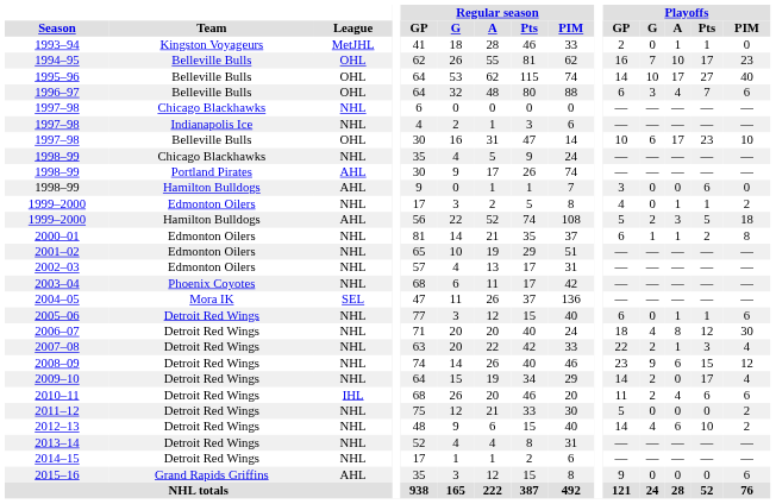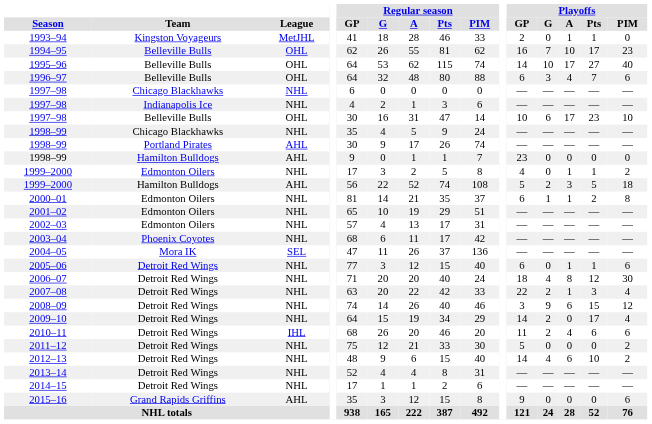 <table border="0" cellpadding="1" cellspacing="0" style="text-align:center; width:60em">
 <tr bgcolor="#e0e0e0">
 <th colspan="3" bgcolor="#ffffff"> </th>
 <th rowspan="100" bgcolor="#ffffff"> </th>
 <th colspan="5"><a href='#'>Regular season</a></th>
 <th rowspan="100" bgcolor="#ffffff"> </th>
 <th colspan="5"><a href='#'>Playoffs</a></th>
 </tr>
 <tr bgcolor="#e0e0e0">
 <th><a href='#'>Season</a></th>
 <th>Team</th>
 <th>League</th>
 <th>GP</th>
 <th><a href='#'>G</a></th>
 <th><a href='#'>A</a></th>
 <th><a href='#'>Pts</a></th>
 <th><a href='#'>PIM</a></th>
 <th>GP</th>
 <th>G</th>
 <th>A</th>
 <th>Pts</th>
 <th>PIM</th>
 </tr>
 <tr>
 <td><a href='#'>1993–94</a></td>
 <td><a href='#'>Kingston Voyageurs</a></td>
 <td><a href='#'>MetJHL</a></td>
 <td>41</td>
 <td>18</td>
 <td>28</td>
 <td>46</td>
 <td>33</td>
 <td>2</td>
 <td>0</td>
 <td>1</td>
 <td>1</td>
 <td>0</td>
 </tr>
 <tr bgcolor="#f0f0f0">
 <td><a href='#'>1994–95</a></td>
 <td><a href='#'>Belleville Bulls</a></td>
 <td><a href='#'>OHL</a></td>
 <td>62</td>
 <td>26</td>
 <td>55</td>
 <td>81</td>
 <td>62</td>
 <td>16</td>
 <td>7</td>
 <td>10</td>
 <td>17</td>
 <td>23</td>
 </tr>
 <tr>
 <td><a href='#'>1995–96</a></td>
 <td>Belleville Bulls</td>
 <td>OHL</td>
 <td>64</td>
 <td>53</td>
 <td>62</td>
 <td>115</td>
 <td>74</td>
 <td>14</td>
 <td>10</td>
 <td>17</td>
 <td>27</td>
 <td>40</td>
 </tr>
 <tr bgcolor="#f0f0f0">
 <td><a href='#'>1996–97</a></td>
 <td>Belleville Bulls</td>
 <td>OHL</td>
 <td>64</td>
 <td>32</td>
 <td>48</td>
 <td>80</td>
 <td>88</td>
 <td>6</td>
 <td>3</td>
 <td>4</td>
 <td>7</td>
 <td>6</td>
 </tr>
 <tr>
 <td><a href='#'>1997–98</a></td>
 <td><a href='#'>Chicago Blackhawks</a></td>
 <td><a href='#'>NHL</a></td>
 <td>6</td>
 <td>0</td>
 <td>0</td>
 <td>0</td>
 <td>0</td>
 <td>—</td>
 <td>—</td>
 <td>—</td>
 <td>—</td>
 <td>—</td>
 </tr>
 <tr bgcolor="#f0f0f0">
 <td><a href='#'>1997–98</a></td>
 <td><a href='#'>Indianapolis Ice</a></td>
 <td>NHL</td>
 <td>4</td>
 <td>2</td>
 <td>1</td>
 <td>3</td>
 <td>6</td>
 <td>—</td>
 <td>—</td>
 <td>—</td>
 <td>—</td>
 <td>—</td>
 </tr>
 <tr>
 <td><a href='#'>1997–98</a></td>
 <td>Belleville Bulls</td>
 <td>OHL</td>
 <td>30</td>
 <td>16</td>
 <td>31</td>
 <td>47</td>
 <td>14</td>
 <td>10</td>
 <td>6</td>
 <td>17</td>
 <td>23</td>
 <td>10</td>
 </tr>
 <tr bgcolor="#f0f0f0">
 <td><a href='#'>1998–99</a></td>
 <td>Chicago Blackhawks</td>
 <td>NHL</td>
 <td>35</td>
 <td>4</td>
 <td>5</td>
 <td>9</td>
 <td>24</td>
 <td>—</td>
 <td>—</td>
 <td>—</td>
 <td>—</td>
 <td>—</td>
 </tr>
 <tr ALIGN="center">
 <td><a href='#'>1998–99</a></td>
 <td><a href='#'>Portland Pirates</a></td>
 <td><a href='#'>AHL</a></td>
 <td>30</td>
 <td>9</td>
 <td>17</td>
 <td>26</td>
 <td>74</td>
 <td>—</td>
 <td>—</td>
 <td>—</td>
 <td>—</td>
 <td>—</td>
 </tr>
 <tr bgcolor="#f0f0f0">
 <td>1998–99</td>
 <td><a href='#'>Hamilton Bulldogs</a></td>
 <td>AHL</td>
 <td>9</td>
 <td>0</td>
 <td>1</td>
 <td>1</td>
 <td>7</td>
-<td>3</td>
+<td>23</td>
 <td>0</td>
 <td>0</td>
-<td>6</td>
+<td>0</td>
 <td>0</td>
 </tr>
 <tr>
 <td><a href='#'>1999–2000</a></td>
 <td><a href='#'>Edmonton Oilers</a></td>
 <td>NHL</td>
 <td>17</td>
 <td>3</td>
 <td>2</td>
 <td>5</td>
 <td>8</td>
 <td>4</td>
 <td>0</td>
 <td>1</td>
 <td>1</td>
 <td>2</td>
 </tr>
 <tr bgcolor="#f0f0f0">
 <td><a href='#'>1999–2000</a></td>
 <td>Hamilton Bulldogs</td>
 <td>AHL</td>
 <td>56</td>
 <td>22</td>
 <td>52</td>
 <td>74</td>
 <td>108</td>
 <td>5</td>
 <td>2</td>
 <td>3</td>
 <td>5</td>
 <td>18</td>
 </tr>
 <tr>
 <td><a href='#'>2000–01</a></td>
 <td>Edmonton Oilers</td>
 <td>NHL</td>
 <td>81</td>
 <td>14</td>
 <td>21</td>
 <td>35</td>
 <td>37</td>
 <td>6</td>
 <td>1</td>
 <td>1</td>
 <td>2</td>
 <td>8</td>
 </tr>
 <tr bgcolor="#f0f0f0">
 <td><a href='#'>2001–02</a></td>
 <td>Edmonton Oilers</td>
 <td>NHL</td>
 <td>65</td>
 <td>10</td>
 <td>19</td>
 <td>29</td>
 <td>51</td>
 <td>—</td>
 <td>—</td>
 <td>—</td>
 <td>—</td>
 <td>—</td>
 </tr>
 <tr>
 <td><a href='#'>2002–03</a></td>
 <td>Edmonton Oilers</td>
 <td>NHL</td>
 <td>57</td>
 <td>4</td>
 <td>13</td>
 <td>17</td>
 <td>31</td>
 <td>—</td>
 <td>—</td>
 <td>—</td>
 <td>—</td>
 <td>—</td>
 </tr>
 <tr bgcolor="#f0f0f0">
 <td><a href='#'>2003–04</a></td>
 <td><a href='#'>Phoenix Coyotes</a></td>
 <td>NHL</td>
 <td>68</td>
 <td>6</td>
 <td>11</td>
 <td>17</td>
 <td>42</td>
 <td>—</td>
 <td>—</td>
 <td>—</td>
 <td>—</td>
 <td>—</td>
 </tr>
 <tr>
 <td><a href='#'>2004–05</a></td>
 <td><a href='#'>Mora IK</a></td>
 <td><a href='#'>SEL</a></td>
 <td>47</td>
 <td>11</td>
 <td>26</td>
 <td>37</td>
 <td>136</td>
 <td>—</td>
 <td>—</td>
 <td>—</td>
 <td>—</td>
 <td>—</td>
 </tr>
 <tr bgcolor="#f0f0f0">
 <td><a href='#'>2005–06</a></td>
 <td><a href='#'>Detroit Red Wings</a></td>
 <td>NHL</td>
 <td>77</td>
 <td>3</td>
 <td>12</td>
 <td>15</td>
 <td>40</td>
 <td>6</td>
 <td>0</td>
 <td>1</td>
 <td>1</td>
 <td>6</td>
 </tr>
 <tr>
 <td><a href='#'>2006–07</a></td>
 <td>Detroit Red Wings</td>
 <td>NHL</td>
 <td>71</td>
 <td>20</td>
 <td>20</td>
 <td>40</td>
 <td>24</td>
 <td>18</td>
 <td>4</td>
 <td>8</td>
 <td>12</td>
 <td>30</td>
 </tr>
 <tr bgcolor="#f0f0f0">
 <td><a href='#'>2007–08</a></td>
 <td>Detroit Red Wings</td>
 <td>NHL</td>
 <td>63</td>
 <td>20</td>
 <td>22</td>
 <td>42</td>
 <td>33</td>
 <td>22</td>
 <td>2</td>
 <td>1</td>
 <td>3</td>
 <td>4</td>
 </tr>
 <tr>
 <td><a href='#'>2008–09</a></td>
 <td>Detroit Red Wings</td>
 <td>NHL</td>
 <td>74</td>
 <td>14</td>
 <td>26</td>
 <td>40</td>
 <td>46</td>
-<td>23</td>
+<td>3</td>
 <td>9</td>
 <td>6</td>
 <td>15</td>
 <td>12</td>
 </tr>
 <tr bgcolor="#f0f0f0">
 <td><a href='#'>2009–10</a></td>
 <td>Detroit Red Wings</td>
 <td>NHL</td>
 <td>64</td>
 <td>15</td>
 <td>19</td>
 <td>34</td>
 <td>29</td>
 <td>14</td>
 <td>2</td>
 <td>0</td>
 <td>17</td>
 <td>4</td>
 </tr>
 <tr>
 <td><a href='#'>2010–11</a></td>
 <td>Detroit Red Wings</td>
 <td><a href='#'>IHL</a></td>
 <td>68</td>
 <td>26</td>
 <td>20</td>
 <td>46</td>
 <td>20</td>
 <td>11</td>
 <td>2</td>
 <td>4</td>
 <td>6</td>
 <td>6</td>
 </tr>
 <tr bgcolor="#f0f0f0">
 <td><a href='#'>2011–12</a></td>
 <td>Detroit Red Wings</td>
 <td>NHL</td>
 <td>75</td>
 <td>12</td>
 <td>21</td>
 <td>33</td>
 <td>30</td>
 <td>5</td>
 <td>0</td>
 <td>0</td>
 <td>0</td>
 <td>2</td>
 </tr>
 <tr>
 <td><a href='#'>2012–13</a></td>
 <td>Detroit Red Wings</td>
 <td>NHL</td>
 <td>48</td>
 <td>9</td>
 <td>6</td>
 <td>15</td>
 <td>40</td>
 <td>14</td>
 <td>4</td>
 <td>6</td>
 <td>10</td>
 <td>2</td>
 </tr>
 <tr bgcolor="#f0f0f0">
 <td><a href='#'>2013–14</a></td>
 <td>Detroit Red Wings</td>
 <td>NHL</td>
 <td>52</td>
 <td>4</td>
 <td>4</td>
 <td>8</td>
 <td>31</td>
 <td>—</td>
 <td>—</td>
 <td>—</td>
 <td>—</td>
 <td>—</td>
 </tr>
 <tr>
 <td><a href='#'>2014–15</a></td>
 <td>Detroit Red Wings</td>
 <td>NHL</td>
 <td>17</td>
 <td>1</td>
 <td>1</td>
 <td>2</td>
 <td>6</td>
 <td>—</td>
 <td>—</td>
 <td>—</td>
 <td>—</td>
 <td>—</td>
 </tr>
 <tr bgcolor="#f0f0f0">
 <td><a href='#'>2015–16</a></td>
 <td><a href='#'>Grand Rapids Griffins</a></td>
 <td>AHL</td>
 <td>35</td>
 <td>3</td>
 <td>12</td>
 <td>15</td>
 <td>8</td>
 <td>9</td>
 <td>0</td>
 <td>0</td>
 <td>0</td>
 <td>6</td>
 </tr>
 <tr bgcolor="#e0e0e0">
 <th colspan="3">NHL totals</th>
 <th>938</th>
 <th>165</th>
 <th>222</th>
 <th>387</th>
 <th>492</th>
 <th>121</th>
 <th>24</th>
 <th>28</th>
 <th>52</th>
 <th>76</th>
 </tr>
 </table>
